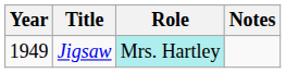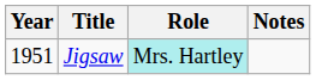 <table class="wikitable">
 <tr>
 <th>Year</th>
 <th>Title</th>
 <th>Role</th>
 <th>Notes</th>
 </tr>
 <tr>
-<td>1949</td>
+<td>1951</td>
 <td><em><a href='#'>Jigsaw</a></em></td>
 <td style="background: paleturquoise;">Mrs. Hartley</td>
 <td></td>
 </tr>
 </table>
